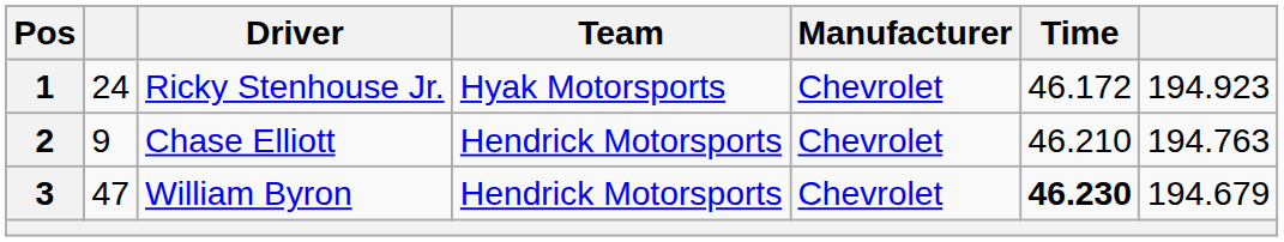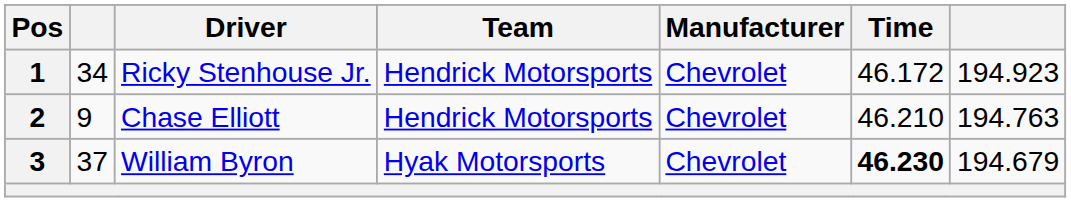 <table class="wikitable" style="font-size:95%">
 <tr>
 <th>Pos</th>
 <th></th>
 <th>Driver</th>
 <th>Team</th>
 <th>Manufacturer</th>
 <th>Time</th>
 <th></th>
 </tr>
 <tr>
 <th>1</th>
-<td>24</td>
+<td>34</td>
 <td><a href='#'>Ricky Stenhouse Jr.</a></td>
-<td><a href='#'>Hyak Motorsports</a></td>
+<td><a href='#'>Hendrick Motorsports</a></td>
 <td><a href='#'>Chevrolet</a></td>
 <td>46.172</td>
 <td>194.923</td>
 </tr>
 <tr>
 <th>2</th>
 <td>9</td>
 <td><a href='#'>Chase Elliott</a></td>
 <td><a href='#'>Hendrick Motorsports</a></td>
 <td><a href='#'>Chevrolet</a></td>
 <td>46.210</td>
 <td>194.763</td>
 </tr>
 <tr>
 <th>3</th>
-<td>47</td>
+<td>37</td>
 <td><a href='#'>William Byron</a></td>
-<td><a href='#'>Hendrick Motorsports</a></td>
+<td><a href='#'>Hyak Motorsports</a></td>
 <td><a href='#'>Chevrolet</a></td>
 <td><strong>46.230</strong></td>
 <td>194.679</td>
 </tr>
 <tr>
 <th colspan="7"></th>
 </tr>
 </table>
